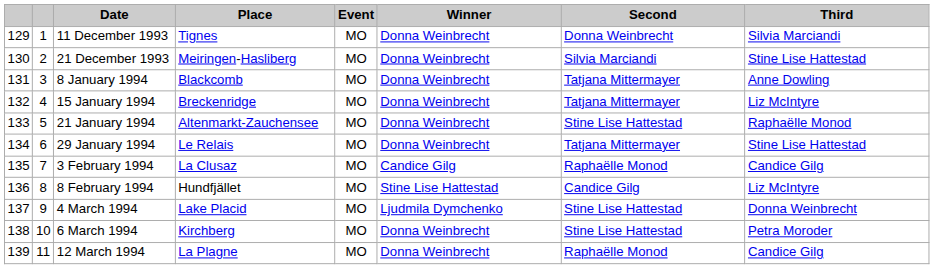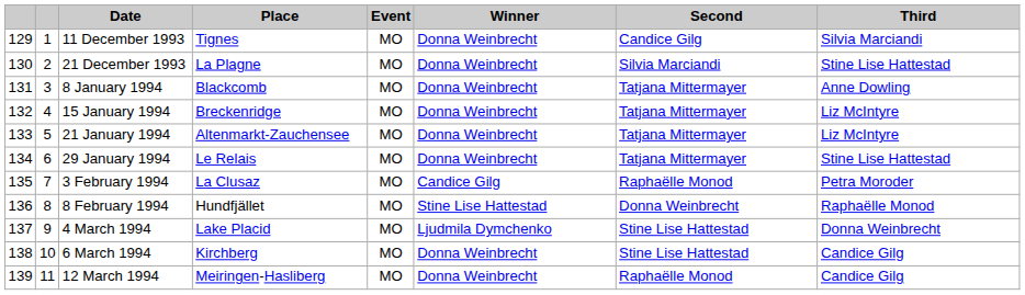 <table class="wikitable plainrowheaders" style="background:#fff; font-size:86%; line-height:16px; border:grey solid 1px; border-collapse:collapse;">
 <tr style="background:#ccc; text-align:center;">
 <th scope="col" style="background:#ccc; width=20 px;"></th>
 <th scope="col" style="background:#ccc; width=30 px;"></th>
 <th scope="col" style="background:#ccc; width:120px;">Date</th>
 <th scope="col" style="background:#ccc; width:160px;">Place</th>
 <th scope="col" style="background:#ccc; width:15px;">Event</th>
 <th scope="col" style="background:#ccc; width:185px;">Winner</th>
 <th scope="col" style="background:#ccc; width:185px;">Second</th>
 <th scope="col" style="background:#ccc; width:185px;">Third</th>
 </tr>
 <tr>
 <td align=center>129</td>
 <td align=center>1</td>
 <td>11 December 1993</td>
 <td> <a href='#'>Tignes</a></td>
 <td align=center>MO</td>
 <td> <a href='#'>Donna Weinbrecht</a></td>
-<td> <a href='#'>Donna Weinbrecht</a></td>
+<td> <a href='#'>Candice Gilg</a></td>
 <td> <a href='#'>Silvia Marciandi</a></td>
 </tr>
 <tr>
 <td align=center>130</td>
 <td align=center>2</td>
 <td>21 December 1993</td>
-<td> <a href='#'>Meiringen</a>-<a href='#'>Hasliberg</a></td>
+<td> <a href='#'>La Plagne</a></td>
 <td align=center>MO</td>
 <td> <a href='#'>Donna Weinbrecht</a></td>
 <td> <a href='#'>Silvia Marciandi</a></td>
 <td> <a href='#'>Stine Lise Hattestad</a></td>
 </tr>
 <tr>
 <td align=center>131</td>
 <td align=center>3</td>
 <td>8 January 1994</td>
 <td> <a href='#'>Blackcomb</a></td>
 <td align=center>MO</td>
 <td> <a href='#'>Donna Weinbrecht</a></td>
 <td> <a href='#'>Tatjana Mittermayer</a></td>
 <td> <a href='#'>Anne Dowling</a></td>
 </tr>
 <tr>
 <td align=center>132</td>
 <td align=center>4</td>
 <td>15 January 1994</td>
 <td> <a href='#'>Breckenridge</a></td>
 <td align=center>MO</td>
 <td> <a href='#'>Donna Weinbrecht</a></td>
 <td> <a href='#'>Tatjana Mittermayer</a></td>
 <td> <a href='#'>Liz McIntyre</a></td>
 </tr>
 <tr>
 <td align=center>133</td>
 <td align=center>5</td>
 <td>21 January 1994</td>
 <td> <a href='#'>Altenmarkt-Zauchensee</a></td>
 <td align=center>MO</td>
 <td> <a href='#'>Donna Weinbrecht</a></td>
-<td> <a href='#'>Stine Lise Hattestad</a></td>
-<td> <a href='#'>Raphaëlle Monod</a></td>
+<td> <a href='#'>Tatjana Mittermayer</a></td>
+<td> <a href='#'>Liz McIntyre</a></td>
 </tr>
 <tr>
 <td align=center>134</td>
 <td align=center>6</td>
 <td>29 January 1994</td>
 <td> <a href='#'>Le Relais</a></td>
 <td align=center>MO</td>
 <td> <a href='#'>Donna Weinbrecht</a></td>
 <td> <a href='#'>Tatjana Mittermayer</a></td>
 <td> <a href='#'>Stine Lise Hattestad</a></td>
 </tr>
 <tr>
 <td align=center>135</td>
 <td align=center>7</td>
 <td>3 February 1994</td>
 <td> <a href='#'>La Clusaz</a></td>
 <td align=center>MO</td>
 <td> <a href='#'>Candice Gilg</a></td>
 <td> <a href='#'>Raphaëlle Monod</a></td>
-<td> <a href='#'>Candice Gilg</a></td>
+<td> <a href='#'>Petra Moroder</a></td>
 </tr>
 <tr>
 <td align=center>136</td>
 <td align=center>8</td>
 <td>8 February 1994</td>
 <td> Hundfjället</td>
 <td align=center>MO</td>
 <td> <a href='#'>Stine Lise Hattestad</a></td>
-<td> <a href='#'>Candice Gilg</a></td>
-<td> <a href='#'>Liz McIntyre</a></td>
+<td> <a href='#'>Donna Weinbrecht</a></td>
+<td> <a href='#'>Raphaëlle Monod</a></td>
 </tr>
 <tr>
 <td align=center>137</td>
 <td align=center>9</td>
 <td>4 March 1994</td>
 <td> <a href='#'>Lake Placid</a></td>
 <td align=center>MO</td>
 <td> <a href='#'>Ljudmila Dymchenko</a></td>
 <td> <a href='#'>Stine Lise Hattestad</a></td>
 <td> <a href='#'>Donna Weinbrecht</a></td>
 </tr>
 <tr>
 <td align=center>138</td>
 <td align=center>10</td>
 <td>6 March 1994</td>
 <td> <a href='#'>Kirchberg</a></td>
 <td align=center>MO</td>
 <td> <a href='#'>Donna Weinbrecht</a></td>
 <td> <a href='#'>Stine Lise Hattestad</a></td>
-<td> <a href='#'>Petra Moroder</a></td>
+<td> <a href='#'>Candice Gilg</a></td>
 </tr>
 <tr>
 <td align=center>139</td>
 <td align=center>11</td>
 <td>12 March 1994</td>
-<td> <a href='#'>La Plagne</a></td>
+<td> <a href='#'>Meiringen</a>-<a href='#'>Hasliberg</a></td>
 <td align=center>MO</td>
 <td> <a href='#'>Donna Weinbrecht</a></td>
 <td> <a href='#'>Raphaëlle Monod</a></td>
 <td> <a href='#'>Candice Gilg</a></td>
 </tr>
 </table>
